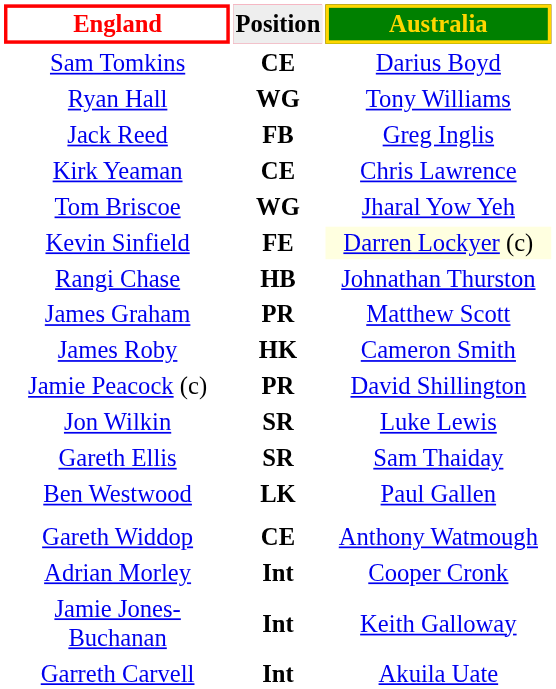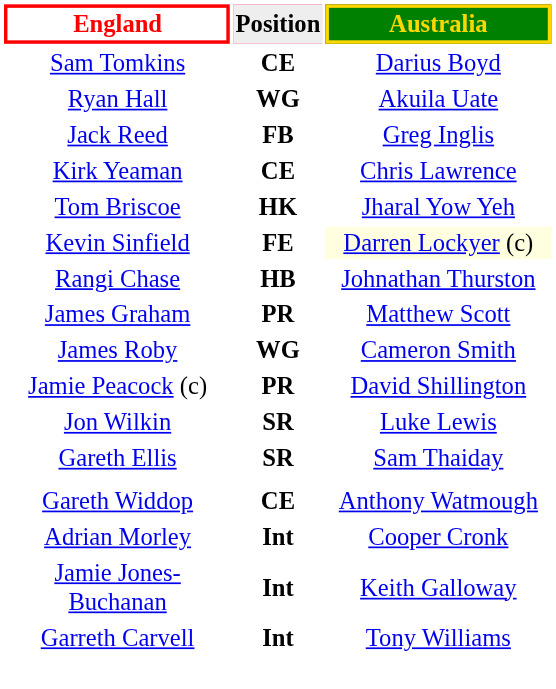 <table align=right style="font-size:90%; margin-left:1em">
 <tr bgcolor=#FF0033>
 <th align="centre" width="126" style="border: 2px solid red; background: white; color: red">England</th>
 <th align="center" style="background: #eeeeee; color: black">Position</th>
 <th align="centre" width="126" style="border: 2px solid gold; background: green; color: gold">Australia</th>
 </tr>
 <tr>
 <td align="center"><a href='#'>Sam Tomkins</a></td>
 <th>CE</th>
 <td align="center"><a href='#'>Darius Boyd</a></td>
 </tr>
 <tr>
 <td align="center"><a href='#'>Ryan Hall</a></td>
 <th>WG</th>
-<td align="center"><a href='#'>Tony Williams</a></td>
+<td align="center"><a href='#'>Akuila Uate</a></td>
 </tr>
 <tr>
 <td align="center"><a href='#'>Jack Reed</a></td>
 <th>FB</th>
 <td align="center"><a href='#'>Greg Inglis</a></td>
 </tr>
 <tr>
 <td align="center"><a href='#'>Kirk Yeaman</a></td>
 <th>CE</th>
 <td align="center"><a href='#'>Chris Lawrence</a></td>
 </tr>
 <tr>
 <td align="center"><a href='#'>Tom Briscoe</a></td>
-<th>WG</th>
+<th>HK</th>
 <td align="center"><a href='#'>Jharal Yow Yeh</a></td>
 </tr>
 <tr>
 <td align="center"><a href='#'>Kevin Sinfield</a></td>
 <th>FE</th>
 <td align="center" style="background: lightyellow;"><a href='#'>Darren Lockyer</a> (c)</td>
 </tr>
 <tr>
 <td align="center"><a href='#'>Rangi Chase</a></td>
 <th>HB</th>
 <td align="center"><a href='#'>Johnathan Thurston</a></td>
 </tr>
 <tr>
 <td align="center"><a href='#'>James Graham</a></td>
 <th>PR</th>
 <td align="center"><a href='#'>Matthew Scott</a></td>
 </tr>
 <tr>
 <td align="center"><a href='#'>James Roby</a></td>
-<th>HK</th>
+<th>WG</th>
 <td align="center"><a href='#'>Cameron Smith</a></td>
 </tr>
 <tr>
 <td align="center"><a href='#'>Jamie Peacock</a> (c)</td>
 <th>PR</th>
 <td align="center"><a href='#'>David Shillington</a></td>
 </tr>
 <tr>
 <td align="center"><a href='#'>Jon Wilkin</a></td>
 <th>SR</th>
 <td align="center"><a href='#'>Luke Lewis</a></td>
 </tr>
 <tr>
 <td align="center"><a href='#'>Gareth Ellis</a></td>
 <th>SR</th>
 <td align="center"><a href='#'>Sam Thaiday</a></td>
-</tr>
-<tr>
-<td align="center"><a href='#'>Ben Westwood</a></td>
-<th>LK</th>
-<td align="center"><a href='#'>Paul Gallen</a></td>
 </tr>
 <tr>
 <td></td>
 </tr>
 <tr>
 <td align="center"><a href='#'>Gareth Widdop</a></td>
 <th>CE</th>
 <td align="center"><a href='#'>Anthony Watmough</a></td>
 </tr>
 <tr>
 <td align="center"><a href='#'>Adrian Morley</a></td>
 <th>Int</th>
 <td align="center"><a href='#'>Cooper Cronk</a></td>
 </tr>
 <tr>
 <td align="center"><a href='#'>Jamie Jones-Buchanan</a></td>
 <th>Int</th>
 <td align="center"><a href='#'>Keith Galloway</a></td>
 </tr>
 <tr>
 <td align="center"><a href='#'>Garreth Carvell</a></td>
 <th>Int</th>
-<td align="center"><a href='#'>Akuila Uate</a></td>
+<td align="center"><a href='#'>Tony Williams</a></td>
 </tr>
 </table>
